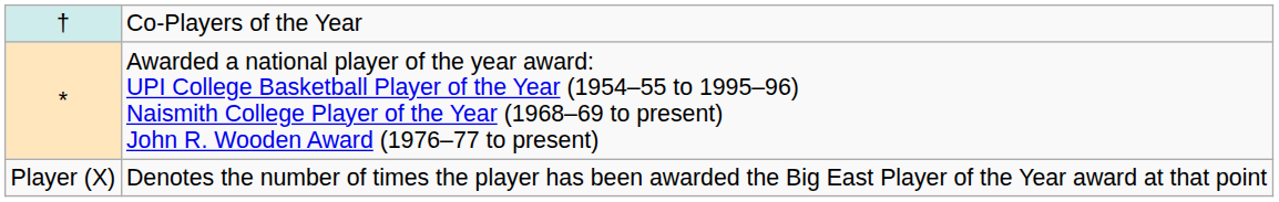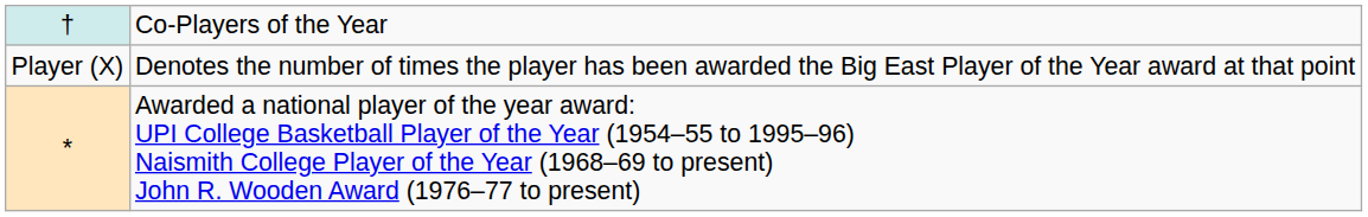 <table class="wikitable">
 <tr>
 <td style="background-color:#CFECEC;" align="center">†</td>
 <td>Co-Players of the Year</td>
 </tr>
 <tr>
+<td>Player (X)</td>
+<td>Denotes the number of times the player has been awarded the Big East Player of the Year award at that point</td>
+</tr>
+<tr>
 <td style="background-color:#FFE6BD;" align="center">*</td>
 <td>Awarded a national player of the year award: <br><a href='#'>UPI College Basketball Player of the Year</a> (1954–55 to 1995–96)<br> <a href='#'>Naismith College Player of the Year</a> (1968–69 to present)<br> <a href='#'>John R. Wooden Award</a> (1976–77 to present)</td>
 </tr>
-<tr>
-<td>Player (X)</td>
-<td>Denotes the number of times the player has been awarded the Big East Player of the Year award at that point</td>
-</tr>
 </table>
